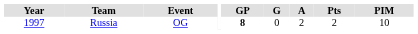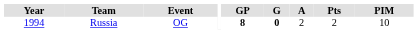 <table border="0" cellpadding="1" cellspacing="0" ID="Table3" style="text-align:center; width:40em">
 <tr ALIGN="center" bgcolor="#e0e0e0">
 <th>Year</th>
 <th>Team</th>
 <th>Event</th>
 <th rowspan="99" bgcolor="#ffffff"></th>
 <th>GP</th>
 <th>G</th>
 <th>A</th>
 <th>Pts</th>
 <th>PIM</th>
 </tr>
 <tr>
-<td><a href='#'>1997</a></td>
+<td><a href='#'>1994</a></td>
 <td><a href='#'>Russia</a></td>
 <td><a href='#'>OG</a></td>
 <td><strong>8</strong></td>
-<td>0</td>
+<td><strong>0</strong></td>
 <td>2</td>
 <td>2</td>
 <td>10</td>
 </tr>
 </table>
